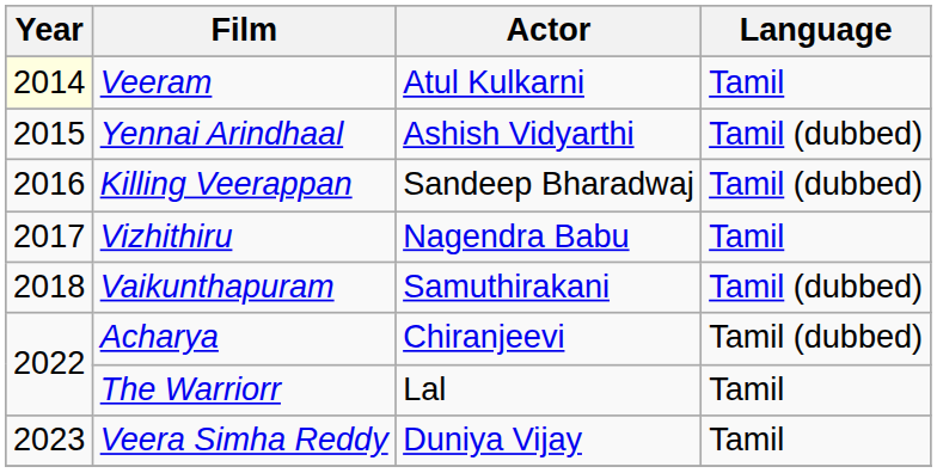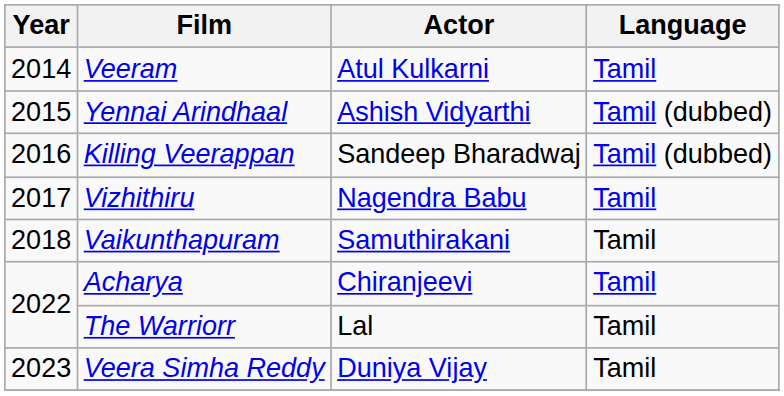 <table class="wikitable sortable">
 <tr>
 <th>Year</th>
 <th>Film</th>
 <th>Actor</th>
 <th>Language</th>
 </tr>
 <tr>
-<td style="background: lightyellow;">2014</td>
+<td>2014</td>
 <td><em><a href='#'>Veeram</a></em></td>
 <td><a href='#'>Atul Kulkarni</a></td>
 <td><a href='#'>Tamil</a></td>
 </tr>
 <tr>
 <td>2015</td>
 <td><em><a href='#'>Yennai Arindhaal</a></em></td>
 <td><a href='#'>Ashish Vidyarthi</a></td>
 <td><a href='#'>Tamil</a> (dubbed)</td>
 </tr>
 <tr>
 <td>2016</td>
 <td><em><a href='#'>Killing Veerappan</a></em></td>
 <td>Sandeep Bharadwaj</td>
 <td><a href='#'>Tamil</a> (dubbed)</td>
 </tr>
 <tr>
 <td>2017</td>
 <td><em><a href='#'>Vizhithiru</a></em></td>
 <td><a href='#'>Nagendra Babu</a></td>
 <td><a href='#'>Tamil</a></td>
 </tr>
 <tr>
 <td>2018</td>
 <td><em><a href='#'>Vaikunthapuram</a></em></td>
 <td><a href='#'>Samuthirakani</a></td>
-<td><a href='#'>Tamil</a> (dubbed)</td>
+<td>Tamil</td>
 </tr>
 <tr>
 <td rowspan="2">2022</td>
 <td><em><a href='#'>Acharya</a></em></td>
 <td><a href='#'>Chiranjeevi</a></td>
-<td>Tamil (dubbed)</td>
+<td><a href='#'>Tamil</a></td>
 </tr>
 <tr>
 <td><em><a href='#'>The Warriorr</a></em></td>
 <td>Lal</td>
 <td>Tamil</td>
 </tr>
 <tr>
 <td>2023</td>
 <td><em><a href='#'>Veera Simha Reddy</a></em></td>
 <td><a href='#'>Duniya Vijay</a></td>
 <td>Tamil</td>
 </tr>
 <tr>
 </tr>
 </table>
